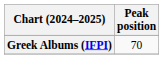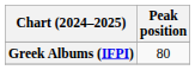 <table class="wikitable sortable plainrowheaders" style="text-align:center">
 <tr>
 <th scope="col">Chart (2024–2025)</th>
 <th scope="col">Peak<br>position</th>
 </tr>
 <tr>
 </tr>
 <tr>
 </tr>
 <tr>
 </tr>
 <tr>
 </tr>
 <tr>
 </tr>
 <tr>
 </tr>
 <tr>
 </tr>
 <tr>
 <th scope="row">Greek Albums (<a href='#'>IFPI</a>)</th>
-<td>70</td>
+<td>80</td>
 </tr>
 <tr>
 </tr>
 <tr>
 </tr>
 <tr>
 </tr>
 <tr>
 </tr>
 <tr>
 </tr>
 </table>
